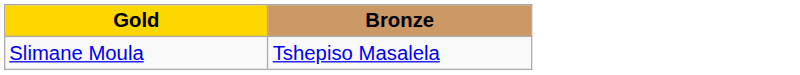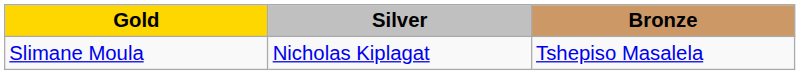 <table class="wikitable" style="text-align:left">
 <tr align="center">
 <td width=200 bgcolor=gold><strong>Gold</strong></td>
+<td width=200 bgcolor=silver><strong>Silver</strong></td>
 <td width=200 bgcolor=CC9966><strong>Bronze</strong></td>
 </tr>
 <tr>
 <td><a href='#'>Slimane Moula</a><br><em></em></td>
+<td><a href='#'>Nicholas Kiplagat</a><br><em></em></td>
 <td><a href='#'>Tshepiso Masalela</a><br><em></em></td>
 </tr>
 </table>
